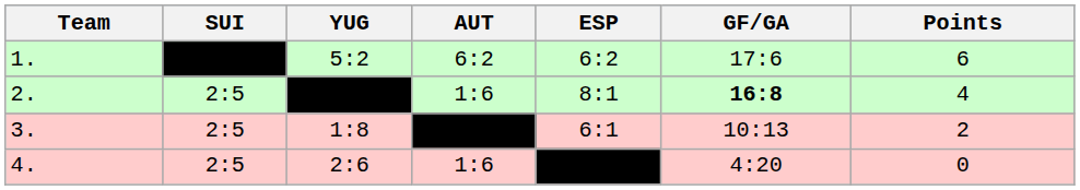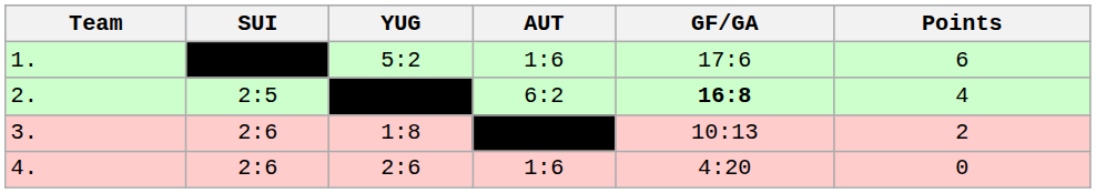 <table class="wikitable" bgcolor="#EFEFFF" width="50%">
 <tr bgcolor="#BCD2EE">
 <th>Team</th>
 <th>SUI</th>
 <th>YUG</th>
 <th>AUT</th>
-<th>ESP</th>
 <th>GF/GA</th>
 <th>Points</th>
 </tr>
 <tr bgcolor="#ccffcc" align="center">
 <td align="left">1. </td>
 <td style="background:#000000;"></td>
 <td>5:2</td>
-<td>6:2</td>
-<td>6:2</td>
+<td>1:6</td>
 <td>17:6</td>
 <td>6</td>
 </tr>
 <tr bgcolor="#ccffcc" align="center">
 <td align="left">2. </td>
 <td>2:5</td>
 <td style="background:#000000;"></td>
-<td>1:6</td>
-<td>8:1</td>
+<td>6:2</td>
 <td><strong>16:8</strong></td>
 <td>4</td>
 </tr>
 <tr bgcolor="#ffcccc" align="center">
 <td align="left">3. </td>
-<td>2:5</td>
+<td>2:6</td>
 <td>1:8</td>
 <td style="background:#000000;"></td>
-<td>6:1</td>
 <td>10:13</td>
 <td>2</td>
 </tr>
 <tr bgcolor="#ffcccc" align="center">
 <td align="left">4. </td>
-<td>2:5</td>
+<td>2:6</td>
 <td>2:6</td>
 <td>1:6</td>
-<td style="background:#000000;"></td>
 <td>4:20</td>
 <td>0</td>
 </tr>
 </table>
